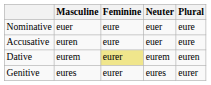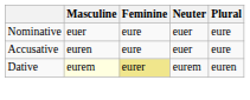 <table class="wikitable">
 <tr>
 <th></th>
 <th>Masculine</th>
 <th>Feminine</th>
 <th>Neuter</th>
 <th>Plural</th>
 </tr>
 <tr>
 <td>Nominative</td>
 <td>euer</td>
 <td>eure</td>
 <td>euer</td>
 <td>eure</td>
 </tr>
 <tr>
 <td>Accusative</td>
 <td>euren</td>
 <td>eure</td>
 <td>euer</td>
 <td>eure</td>
 </tr>
 <tr>
 <td>Dative</td>
-<td>eurem</td>
+<td style="background: lightyellow;">eurem</td>
 <td style="background: khaki;">eurer</td>
 <td>eurem</td>
 <td>euren</td>
 </tr>
-<tr>
-<td>Genitive</td>
-<td>eures</td>
-<td>eurer</td>
-<td>eures</td>
-<td>eurer</td>
-</tr>
 </table>
